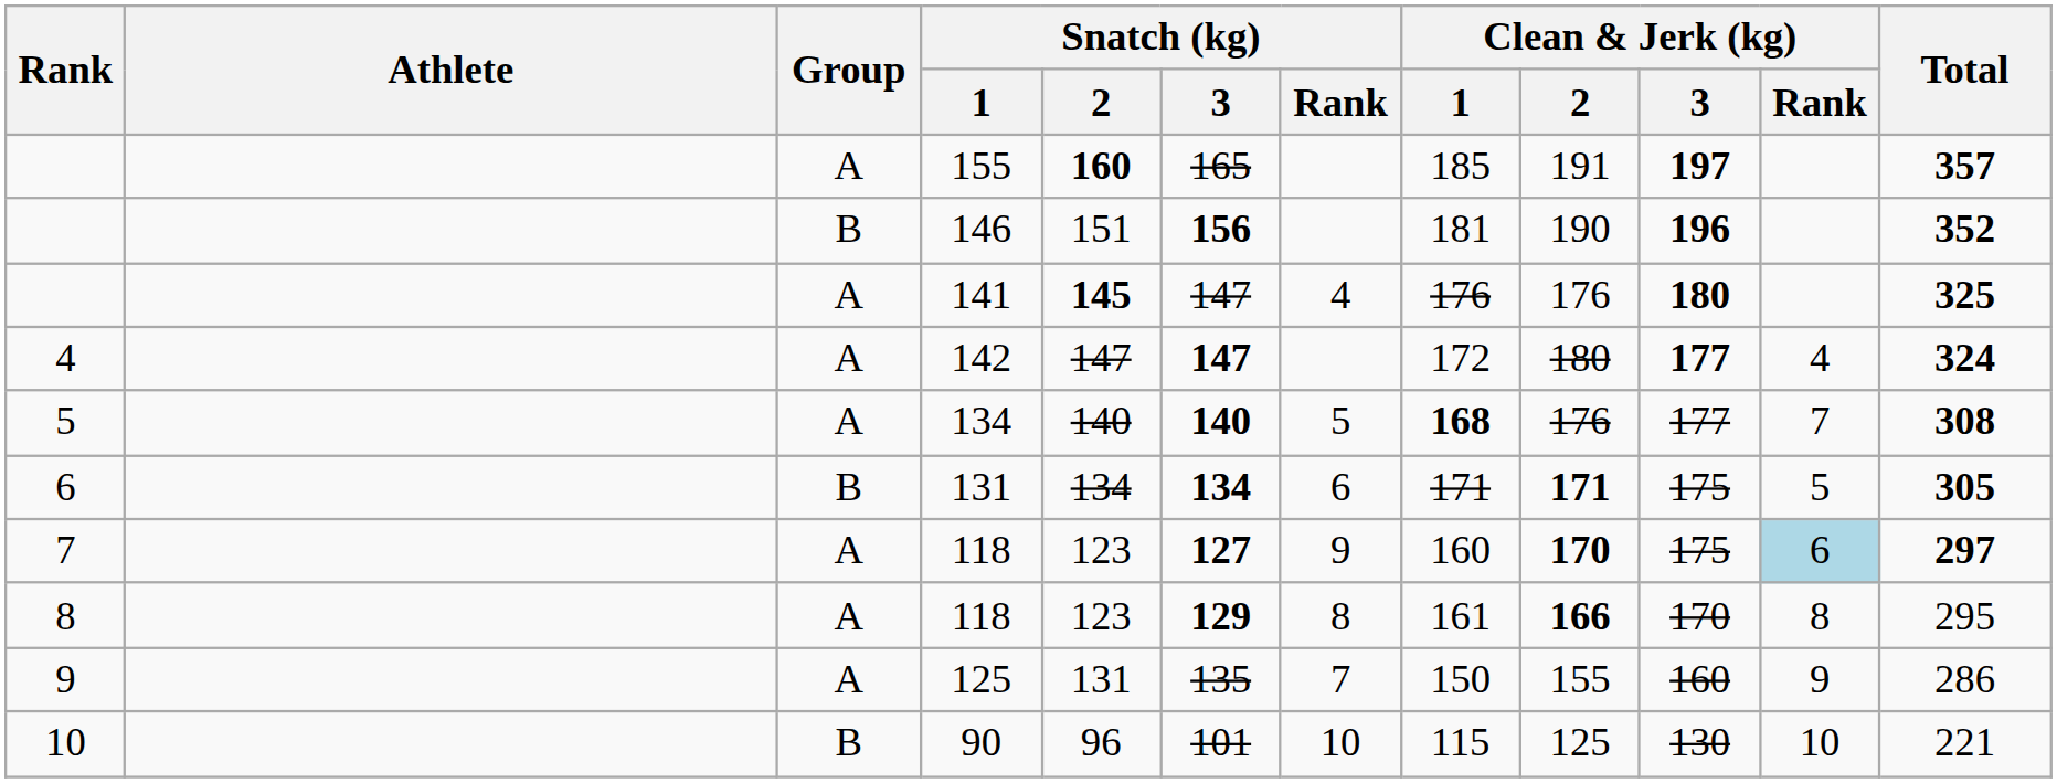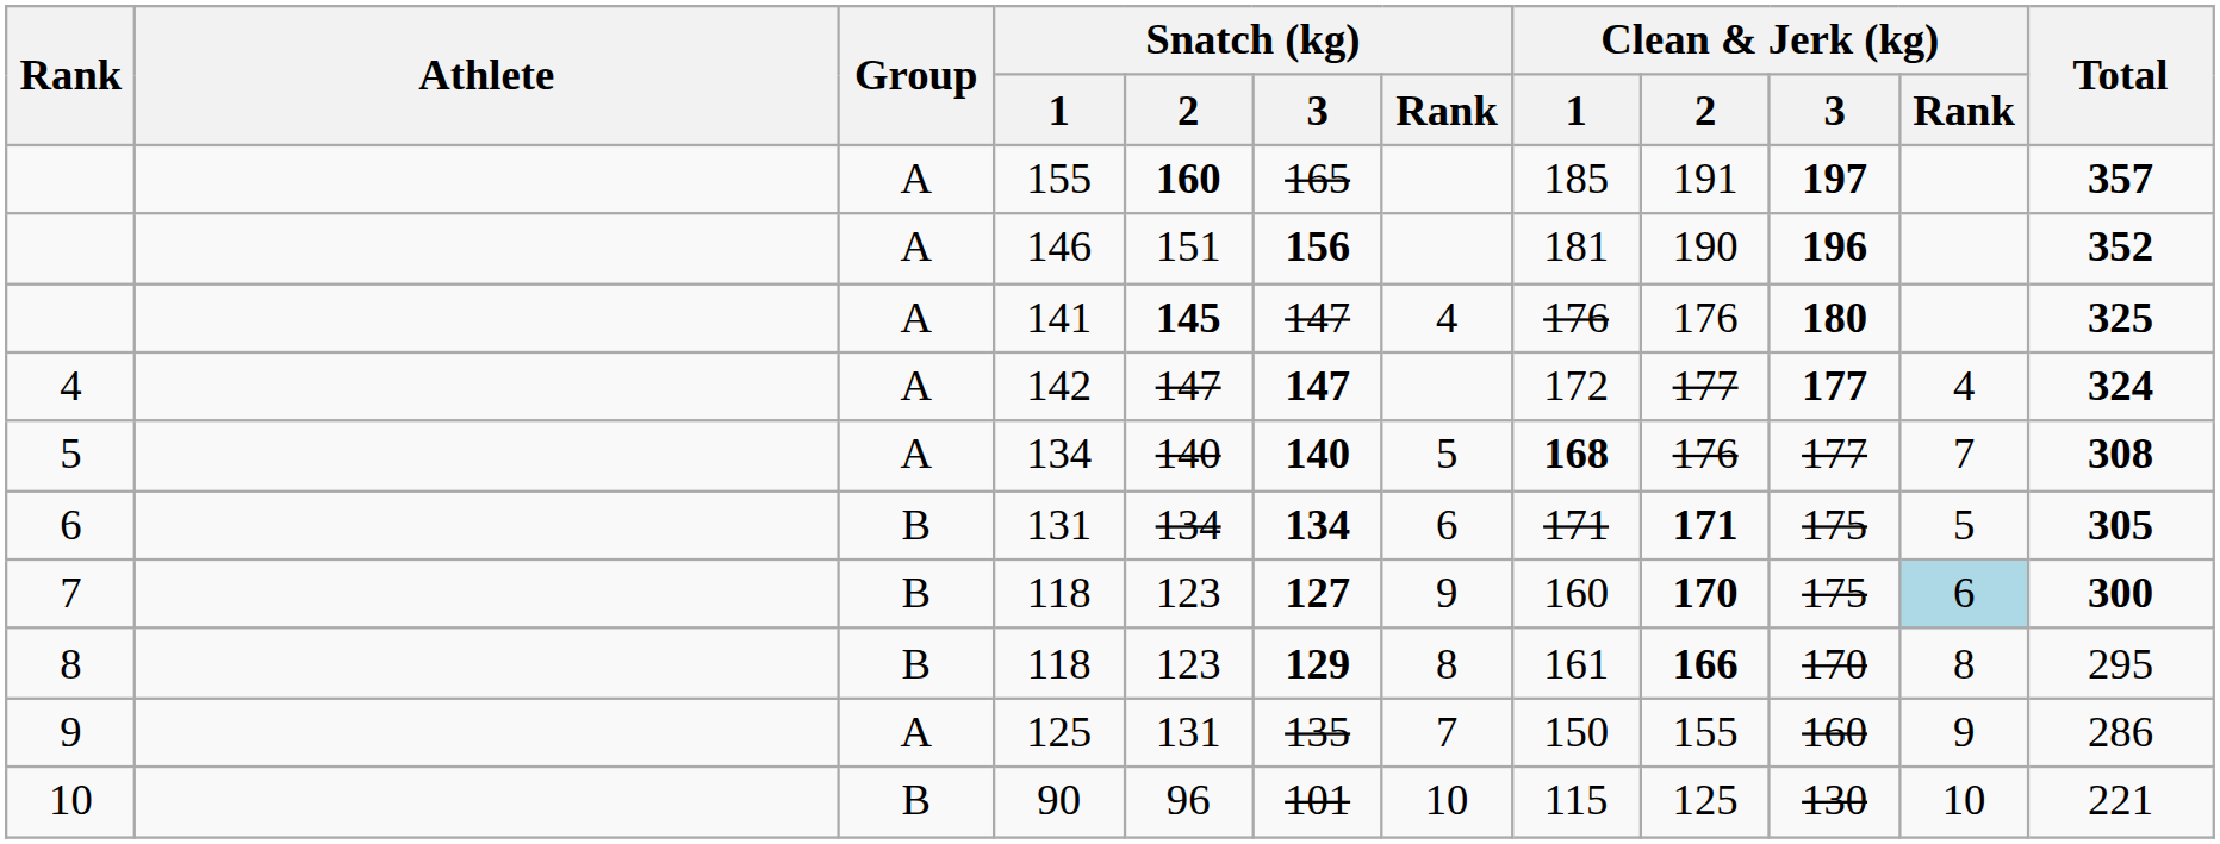 <table class = "wikitable" style="text-align:center;">
 <tr>
 <th rowspan=2 width=40>Rank</th>
 <th rowspan=2 width=250>Athlete</th>
 <th rowspan=2 width=50>Group</th>
 <th colspan=4>Snatch (kg)</th>
 <th colspan=4>Clean & Jerk (kg)</th>
 <th rowspan=2 width=60>Total</th>
 </tr>
 <tr>
 <th width=40>1</th>
 <th width=40>2</th>
 <th width=40>3</th>
 <th width=40>Rank</th>
 <th width=40>1</th>
 <th width=40>2</th>
 <th width=40>3</th>
 <th width=40>Rank</th>
 </tr>
 <tr>
 <td></td>
 <td align=left></td>
 <td>A</td>
 <td>155</td>
 <td><strong>160</strong></td>
 <td><s>165</s></td>
 <td></td>
 <td>185</td>
 <td>191</td>
 <td><strong>197</strong></td>
 <td></td>
 <td><strong>357</strong></td>
 </tr>
 <tr>
 <td></td>
 <td align=left></td>
-<td>B</td>
+<td>A</td>
 <td>146</td>
 <td>151</td>
 <td><strong>156</strong></td>
 <td></td>
 <td>181</td>
 <td>190</td>
 <td><strong>196</strong></td>
 <td></td>
 <td><strong>352</strong></td>
 </tr>
 <tr>
 <td></td>
 <td align=left></td>
 <td>A</td>
 <td>141</td>
 <td><strong>145</strong></td>
 <td><s>147</s></td>
 <td>4</td>
 <td><s>176</s></td>
 <td>176</td>
 <td><strong>180</strong></td>
 <td></td>
 <td><strong>325</strong></td>
 </tr>
 <tr>
 <td>4</td>
 <td align=left></td>
 <td>A</td>
 <td>142</td>
 <td><s>147</s></td>
 <td><strong>147</strong></td>
 <td></td>
 <td>172</td>
-<td><s>180</s></td>
+<td><s>177</s></td>
 <td><strong>177</strong></td>
 <td>4</td>
 <td><strong>324</strong></td>
 </tr>
 <tr>
 <td>5</td>
 <td align=left></td>
 <td>A</td>
 <td>134</td>
 <td><s>140</s></td>
 <td><strong>140</strong></td>
 <td>5</td>
 <td><strong>168</strong></td>
 <td><s>176</s></td>
 <td><s>177</s></td>
 <td>7</td>
 <td><strong>308</strong></td>
 </tr>
 <tr>
 <td>6</td>
 <td align=left></td>
 <td>B</td>
 <td>131</td>
 <td><s>134</s></td>
 <td><strong>134</strong></td>
 <td>6</td>
 <td><s>171</s></td>
 <td><strong>171</strong></td>
 <td><s>175</s></td>
 <td>5</td>
 <td><strong>305</strong></td>
 </tr>
 <tr>
 <td>7</td>
 <td align=left></td>
-<td>A</td>
+<td>B</td>
 <td>118</td>
 <td>123</td>
 <td><strong>127</strong></td>
 <td>9</td>
 <td>160</td>
 <td><strong>170</strong></td>
 <td><s>175</s></td>
 <td style="background: lightblue;">6</td>
-<td><strong>297</strong></td>
+<td><strong>300</strong></td>
 </tr>
 <tr>
 <td>8</td>
 <td align=left></td>
-<td>A</td>
+<td>B</td>
 <td>118</td>
 <td>123</td>
 <td><strong>129</strong></td>
 <td>8</td>
 <td>161</td>
 <td><strong>166<em></td>
 <td><s>170</s></td>
 <td>8</td>
 <td></strong>295<strong></td>
 </tr>
 <tr>
 <td>9</td>
 <td align=left></td>
 <td>A</td>
 <td>125</td>
 <td></strong>131<strong></td>
 <td><s>135</s></td>
 <td>7</td>
 <td>150</td>
 <td></strong>155<strong></td>
 <td><s>160</s></td>
 <td>9</td>
 <td></strong>286<strong></td>
 </tr>
 <tr>
 <td>10</td>
 <td align=left></td>
 <td>B</td>
 <td>90</td>
 <td></strong>96<strong></td>
 <td><s>101</s></td>
 <td>10</td>
 <td>115</td>
 <td></strong>125<strong></td>
 <td><s>130</s></td>
 <td>10</td>
 <td></strong>221<strong></td>
 </tr>
 </table>
